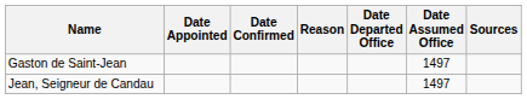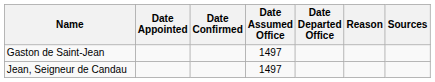 <table class="wikitable">
 <tr style="font-size: 75%;">
 <th style="width: 150px;">Name</th>
 <th style="width: 50px;">Date Appointed</th>
 <th style="width: 50px;">Date Confirmed</th>
+<th style="width: 50px;">Date Assumed Office</th>
+<th style="width: 50px;">Date Departed Office</th>
 <th style="width: 40px;">Reason</th>
-<th style="width: 50px;">Date Departed Office</th>
-<th style="width: 50px;">Date Assumed Office</th>
 <th style="width: 30px;">Sources</th>
 </tr>
 <tr style="font-size: 75%;">
 <td>Gaston de Saint-Jean</td>
 <td style="text-align: center;"></td>
 <td style="text-align: center;"></td>
+<td style="text-align: center;">1497</td>
 <td style="text-align: center;"></td>
 <td style="text-align: center;"></td>
-<td style="text-align: center;">1497</td>
 <td></td>
 </tr>
 <tr style="font-size: 75%;">
 <td>Jean, Seigneur de Candau</td>
 <td style="text-align: center;"></td>
 <td style="text-align: center;"></td>
+<td style="text-align: center;">1497</td>
 <td style="text-align: center;"></td>
 <td style="text-align: center;"></td>
-<td style="text-align: center;">1497</td>
 <td></td>
 </tr>
 </table>
